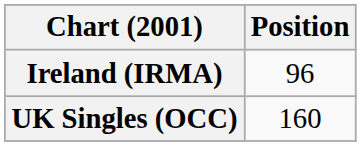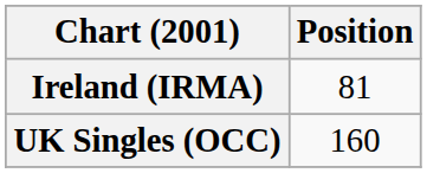 <table class="wikitable plainrowheaders">
 <tr>
 <th>Chart (2001)</th>
 <th>Position</th>
 </tr>
 <tr>
 <th scope="row">Ireland (IRMA)</th>
-<td align="center">96</td>
+<td align="center">81</td>
 </tr>
 <tr>
 <th scope="row">UK Singles (OCC)</th>
 <td align="center">160</td>
 </tr>
 </table>
